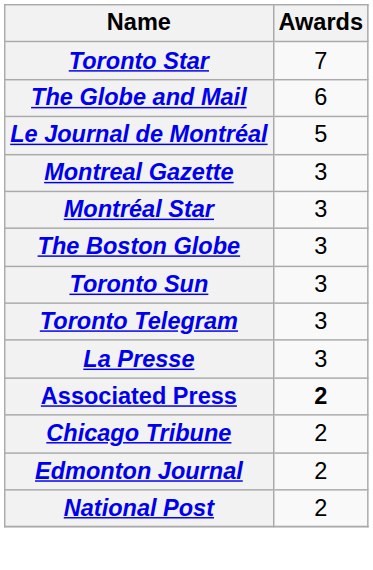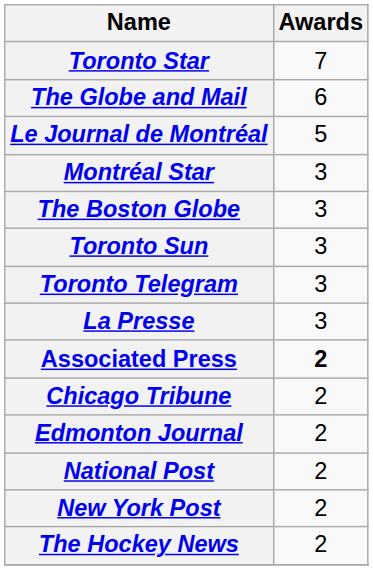 <table class="sortable wikitable plainrowheaders" style="text-align:center">
 <tr>
 <th scope=col>Name</th>
 <th scope=col data-sort-type=number>Awards</th>
 </tr>
 <tr>
 <th scope=row><em><a href='#'>Toronto Star</a></em></th>
 <td>7</td>
 </tr>
 <tr>
 <th scope=row><em><a href='#'>The Globe and Mail</a></em></th>
 <td>6</td>
 </tr>
 <tr>
 <th scope="row"><em><a href='#'>Le Journal de Montréal</a></em></th>
 <td>5</td>
-</tr>
-<tr>
-<th scope="row"><em><a href='#'>Montreal Gazette</a></em></th>
-<td>3</td>
 </tr>
 <tr>
 <th scope="row"><a href='#'><em>Montréal Star</em></a></th>
 <td>3</td>
 </tr>
 <tr>
 <th scope="row"><em><a href='#'>The Boston Globe</a></em></th>
 <td>3</td>
 </tr>
 <tr>
 <th scope=row><em><a href='#'>Toronto Sun</a></em></th>
 <td>3</td>
 </tr>
 <tr>
 <th scope="row"><em><a href='#'>Toronto Telegram</a></em></th>
 <td>3</td>
 </tr>
 <tr>
 <th scope="row"><em><a href='#'>La Presse</a></em></th>
 <td>3</td>
 </tr>
 <tr>
 <th scope="row"><a href='#'>Associated Press</a></th>
 <td><strong>2</strong></td>
 </tr>
 <tr>
 <th scope="row"><em><a href='#'>Chicago Tribune</a></em></th>
 <td>2</td>
 </tr>
 <tr>
 <th scope=row><em><a href='#'>Edmonton Journal</a></em></th>
 <td>2</td>
 </tr>
 <tr>
 <th scope="row"><em><a href='#'>National Post</a></em></th>
 <td>2</td>
 </tr>
 <tr>
+<th scope="row"><em><a href='#'>New York Post</a></em></th>
+<td>2</td>
+</tr>
+<tr>
+<th scope="row"><em><a href='#'>The Hockey News</a></em></th>
+<td>2</td>
+</tr>
+<tr>
 </tr>
 </table>
